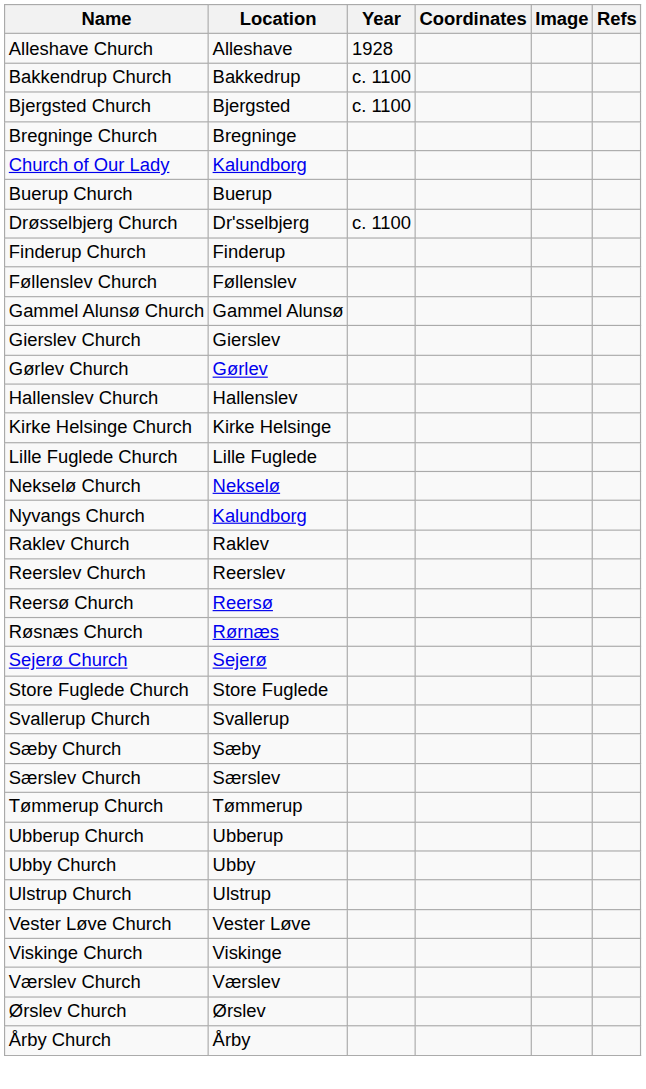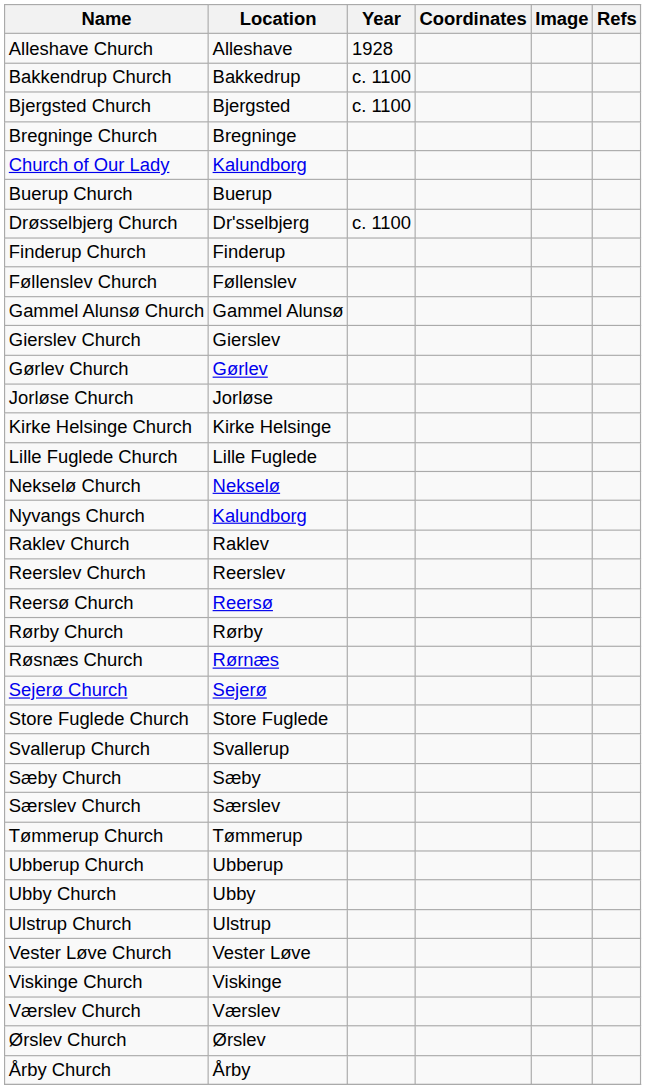 <table class="wikitable sortable">
 <tr>
 <th>Name</th>
 <th>Location</th>
 <th>Year</th>
 <th>Coordinates</th>
 <th>Image</th>
 <th>Refs</th>
 </tr>
 <tr>
 <td>Alleshave  Church</td>
 <td>Alleshave</td>
 <td>1928</td>
 <td></td>
 <td></td>
 <td></td>
 </tr>
 <tr>
 <td>Bakkendrup Church</td>
 <td>Bakkedrup</td>
 <td>c. 1100</td>
 <td></td>
 <td></td>
 <td></td>
 </tr>
 <tr>
 <td>Bjergsted Church</td>
 <td>Bjergsted</td>
 <td>c. 1100</td>
 <td></td>
 <td></td>
 <td></td>
 </tr>
 <tr>
 <td>Bregninge Church</td>
 <td>Bregninge</td>
 <td></td>
 <td></td>
 <td></td>
 <td></td>
 </tr>
 <tr>
 <td><a href='#'>Church of Our Lady</a></td>
 <td><a href='#'>Kalundborg</a></td>
 <td></td>
 <td></td>
 <td></td>
 <td></td>
 </tr>
 <tr>
 <td>Buerup Church</td>
 <td>Buerup</td>
 <td></td>
 <td></td>
 <td></td>
 <td></td>
 </tr>
 <tr>
 <td>Drøsselbjerg Church</td>
 <td>Dr'sselbjerg</td>
 <td>c. 1100</td>
 <td></td>
 <td></td>
 <td></td>
 </tr>
 <tr>
 <td>Finderup Church</td>
 <td>Finderup</td>
 <td></td>
 <td></td>
 <td></td>
 <td></td>
 </tr>
 <tr>
 <td>Føllenslev Church</td>
 <td>Føllenslev</td>
 <td></td>
 <td></td>
 <td></td>
 <td></td>
 </tr>
 <tr>
 <td>Gammel Alunsø Church</td>
 <td>Gammel Alunsø</td>
 <td></td>
 <td></td>
 <td></td>
 <td></td>
 </tr>
 <tr>
 <td>Gierslev Church</td>
 <td>Gierslev</td>
 <td></td>
 <td></td>
 <td></td>
 <td></td>
 </tr>
 <tr>
 <td>Gørlev Church</td>
 <td><a href='#'>Gørlev</a></td>
 <td></td>
 <td></td>
 <td></td>
 <td></td>
 </tr>
 <tr>
-<td>Hallenslev Church</td>
-<td>Hallenslev</td>
+<td>Jorløse Church</td>
+<td>Jorløse</td>
 <td></td>
 <td></td>
 <td></td>
 <td></td>
 </tr>
 <tr>
 <td>Kirke Helsinge Church</td>
 <td>Kirke Helsinge</td>
 <td></td>
 <td></td>
 <td></td>
 <td></td>
 </tr>
 <tr>
 <td>Lille Fuglede Church</td>
 <td>Lille Fuglede</td>
 <td></td>
 <td></td>
 <td></td>
 <td></td>
 </tr>
 <tr>
 <td>Nekselø  Church</td>
 <td><a href='#'>Nekselø</a></td>
 <td></td>
 <td></td>
 <td></td>
 <td></td>
 </tr>
 <tr>
 <td>Nyvangs  Church</td>
 <td><a href='#'>Kalundborg</a></td>
 <td></td>
 <td></td>
 <td></td>
 <td></td>
 </tr>
 <tr>
 <td>Raklev Church</td>
 <td>Raklev</td>
 <td></td>
 <td></td>
 <td></td>
 <td></td>
 </tr>
 <tr>
 <td>Reerslev Church</td>
 <td>Reerslev</td>
 <td></td>
 <td></td>
 <td></td>
 <td></td>
 </tr>
 <tr>
 <td>Reersø Church</td>
 <td><a href='#'>Reersø</a></td>
+<td></td>
+<td></td>
+<td></td>
+<td></td>
+</tr>
+<tr>
+<td>Rørby Church</td>
+<td>Rørby</td>
 <td></td>
 <td></td>
 <td></td>
 <td></td>
 </tr>
 <tr>
 <td>Røsnæs Church</td>
 <td><a href='#'>Rørnæs</a></td>
 <td></td>
 <td></td>
 <td></td>
 <td></td>
 </tr>
 <tr>
 <td><a href='#'>Sejerø Church</a></td>
 <td><a href='#'>Sejerø</a></td>
 <td></td>
 <td></td>
 <td></td>
 <td></td>
 </tr>
 <tr>
 <td>Store Fuglede Church</td>
 <td>Store Fuglede</td>
 <td></td>
 <td></td>
 <td></td>
 <td></td>
 </tr>
 <tr>
 <td>Svallerup Church</td>
 <td>Svallerup</td>
 <td></td>
 <td></td>
 <td></td>
 <td></td>
 </tr>
 <tr>
 <td>Sæby Church</td>
 <td>Sæby</td>
 <td></td>
 <td></td>
 <td></td>
 <td></td>
 </tr>
 <tr>
 <td>Særslev Church</td>
 <td>Særslev</td>
 <td></td>
 <td></td>
 <td></td>
 <td></td>
 </tr>
 <tr>
 <td>Tømmerup Church</td>
 <td>Tømmerup</td>
 <td></td>
 <td></td>
 <td></td>
 <td></td>
 </tr>
 <tr>
 <td>Ubberup Church</td>
 <td>Ubberup</td>
 <td></td>
 <td></td>
 <td></td>
 <td></td>
 </tr>
 <tr>
 <td>Ubby Church</td>
 <td>Ubby</td>
 <td></td>
 <td></td>
 <td></td>
 <td></td>
 </tr>
 <tr>
 <td>Ulstrup Church</td>
 <td>Ulstrup</td>
 <td></td>
 <td></td>
 <td></td>
 <td></td>
 </tr>
 <tr>
 <td>Vester Løve Church</td>
 <td>Vester Løve</td>
 <td></td>
 <td></td>
 <td></td>
 <td></td>
 </tr>
 <tr>
 <td>Viskinge Church</td>
 <td>Viskinge</td>
 <td></td>
 <td></td>
 <td></td>
 <td></td>
 </tr>
 <tr>
 <td>Værslev  Church</td>
 <td>Værslev</td>
 <td></td>
 <td></td>
 <td></td>
 <td></td>
 </tr>
 <tr>
 <td>Ørslev Church</td>
 <td>Ørslev</td>
 <td></td>
 <td></td>
 <td></td>
 <td></td>
 </tr>
 <tr>
 <td>Årby Church</td>
 <td>Årby</td>
 <td></td>
 <td></td>
 <td></td>
 <td></td>
 </tr>
 <tr>
 </tr>
 </table>
